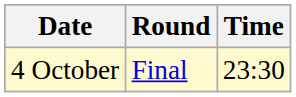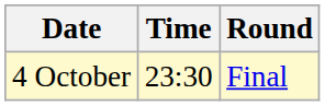 <table class="wikitable">
 <tr>
 <th>Date</th>
+<th>Time</th>
 <th>Round</th>
-<th>Time</th>
 </tr>
 <tr style=background:lemonchiffon>
 <td>4 October</td>
+<td>23:30</td>
 <td><a href='#'>Final</a></td>
-<td>23:30</td>
 </tr>
 </table>
